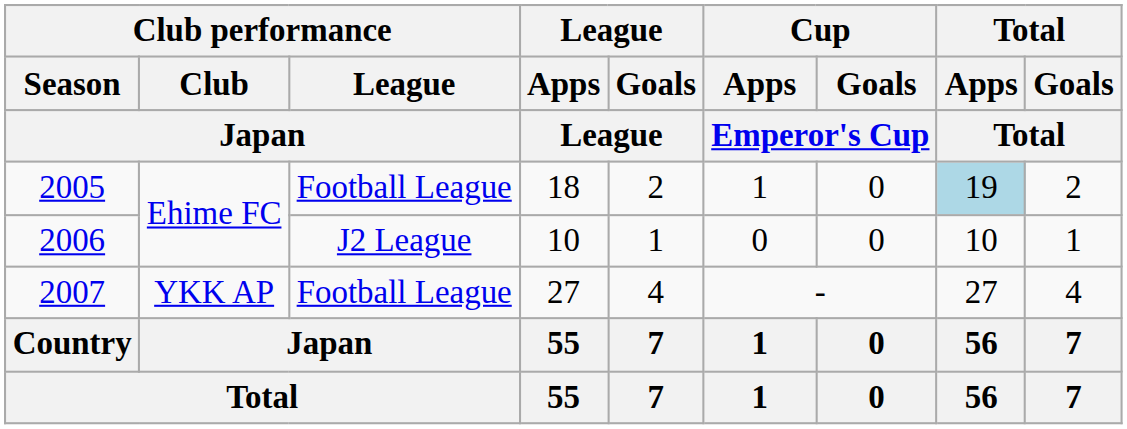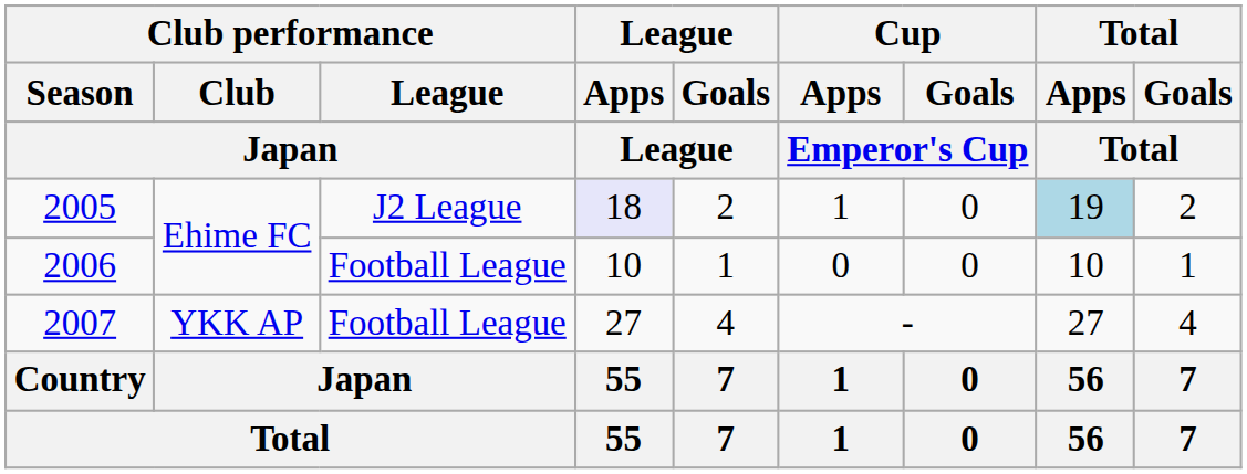 <table class="wikitable" style="text-align:center;">
 <tr>
 <th colspan=3>Club performance</th>
 <th colspan=2>League</th>
 <th colspan=2>Cup</th>
 <th colspan=2>Total</th>
 </tr>
 <tr>
 <th>Season</th>
 <th>Club</th>
 <th>League</th>
 <th>Apps</th>
 <th>Goals</th>
 <th>Apps</th>
 <th>Goals</th>
 <th>Apps</th>
 <th>Goals</th>
 </tr>
 <tr>
 <th colspan=3>Japan</th>
 <th colspan=2>League</th>
 <th colspan=2><a href='#'>Emperor's Cup</a></th>
 <th colspan=2>Total</th>
 </tr>
 <tr>
 <td><a href='#'>2005</a></td>
 <td rowspan="2"><a href='#'>Ehime FC</a></td>
-<td><a href='#'>Football League</a></td>
-<td>18</td>
+<td><a href='#'>J2 League</a></td>
+<td style="background: lavender;">18</td>
 <td>2</td>
 <td>1</td>
 <td>0</td>
 <td style="background: lightblue;">19</td>
 <td>2</td>
 </tr>
 <tr>
 <td><a href='#'>2006</a></td>
-<td><a href='#'>J2 League</a></td>
+<td><a href='#'>Football League</a></td>
 <td>10</td>
 <td>1</td>
 <td>0</td>
 <td>0</td>
 <td>10</td>
 <td>1</td>
 </tr>
 <tr>
 <td><a href='#'>2007</a></td>
 <td><a href='#'>YKK AP</a></td>
 <td><a href='#'>Football League</a></td>
 <td>27</td>
 <td>4</td>
 <td colspan="2">-</td>
 <td>27</td>
 <td>4</td>
 </tr>
 <tr>
 <th rowspan=1>Country</th>
 <th colspan=2>Japan</th>
 <th>55</th>
 <th>7</th>
 <th>1</th>
 <th>0</th>
 <th>56</th>
 <th>7</th>
 </tr>
 <tr>
 <th colspan=3>Total</th>
 <th>55</th>
 <th>7</th>
 <th>1</th>
 <th>0</th>
 <th>56</th>
 <th>7</th>
 </tr>
 </table>
